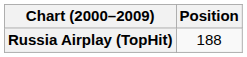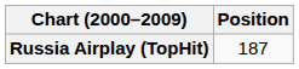 <table class="wikitable plainrowheaders" style="text-align:center">
 <tr>
 <th scope="col">Chart (2000–2009)</th>
 <th scope="col">Position</th>
 </tr>
 <tr>
 <th scope="row">Russia Airplay (TopHit)</th>
-<td>188</td>
+<td>187</td>
 </tr>
 </table>
